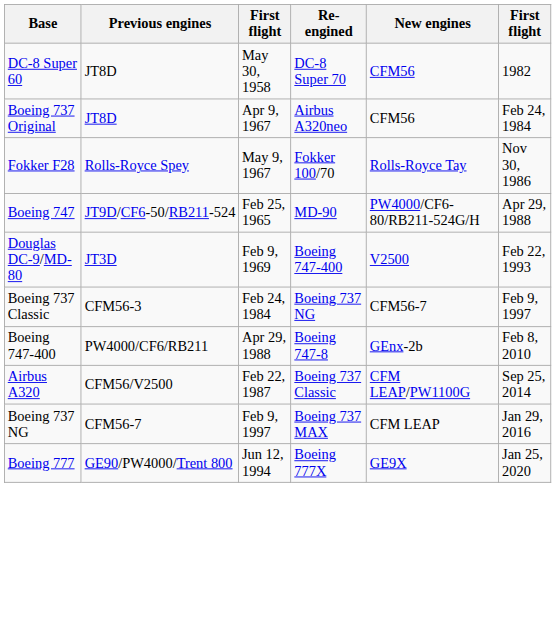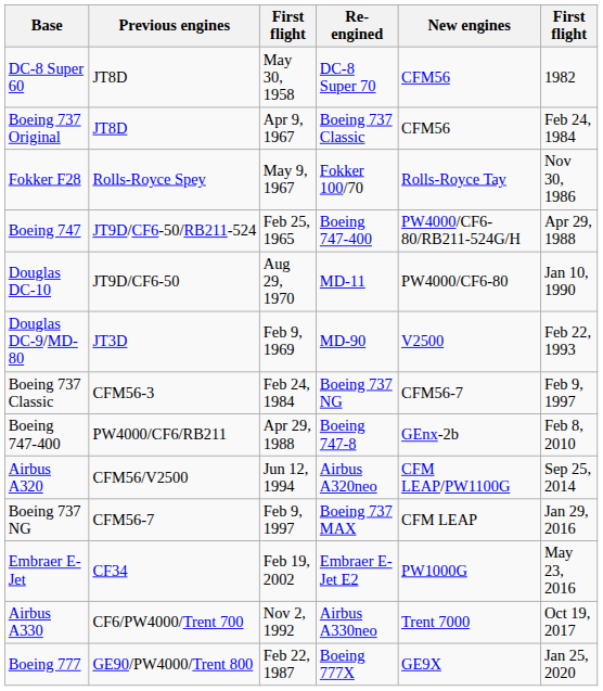 <table class="wikitable sortable">
 <tr>
 <th>Base</th>
 <th>Previous engines</th>
 <th>First flight</th>
 <th>Re-engined</th>
 <th>New engines</th>
 <th data-sort-type="date">First flight</th>
 </tr>
 <tr>
 <td><a href='#'>DC-8 Super 60</a></td>
 <td>JT8D</td>
 <td>May 30, 1958</td>
 <td><a href='#'>DC-8 Super 70</a></td>
 <td><a href='#'>CFM56</a></td>
 <td>1982</td>
 </tr>
 <tr>
 <td><a href='#'>Boeing 737 Original</a></td>
 <td><a href='#'>JT8D</a></td>
 <td>Apr 9, 1967</td>
-<td><a href='#'>Airbus A320neo</a></td>
+<td><a href='#'>Boeing 737 Classic</a></td>
 <td>CFM56</td>
 <td>Feb 24, 1984</td>
 </tr>
 <tr>
 <td><a href='#'>Fokker F28</a></td>
 <td><a href='#'>Rolls-Royce Spey</a></td>
 <td>May 9, 1967</td>
 <td><a href='#'>Fokker 100</a>/70</td>
 <td><a href='#'>Rolls-Royce Tay</a></td>
 <td>Nov 30, 1986</td>
 </tr>
 <tr>
 <td><a href='#'>Boeing 747</a></td>
 <td><a href='#'>JT9D</a>/<a href='#'>CF6</a>-50/<a href='#'>RB211</a>-524</td>
 <td>Feb 25, 1965</td>
-<td><a href='#'>MD-90</a></td>
+<td><a href='#'>Boeing 747-400</a></td>
 <td><a href='#'>PW4000</a>/CF6-80/RB211-524G/H</td>
 <td>Apr 29, 1988</td>
+</tr>
+<tr>
+<td><a href='#'>Douglas DC-10</a></td>
+<td>JT9D/CF6-50</td>
+<td>Aug 29, 1970</td>
+<td><a href='#'>MD-11</a></td>
+<td>PW4000/CF6-80</td>
+<td>Jan 10, 1990</td>
 </tr>
 <tr>
 <td><a href='#'>Douglas DC-9</a>/<a href='#'>MD-80</a></td>
 <td><a href='#'>JT3D</a></td>
 <td>Feb 9, 1969</td>
-<td><a href='#'>Boeing 747-400</a></td>
+<td><a href='#'>MD-90</a></td>
 <td><a href='#'>V2500</a></td>
 <td>Feb 22, 1993</td>
 </tr>
 <tr>
 <td>Boeing 737 Classic</td>
 <td>CFM56-3</td>
 <td>Feb 24, 1984</td>
 <td><a href='#'>Boeing 737 NG</a></td>
 <td>CFM56-7</td>
 <td>Feb 9, 1997</td>
 </tr>
 <tr>
 <td>Boeing 747-400</td>
 <td>PW4000/CF6/RB211</td>
 <td>Apr 29, 1988</td>
 <td><a href='#'>Boeing 747-8</a></td>
 <td><a href='#'>GEnx</a>-2b</td>
 <td>Feb 8, 2010</td>
 </tr>
 <tr>
 <td><a href='#'>Airbus A320</a></td>
 <td>CFM56/V2500</td>
-<td>Feb 22, 1987</td>
-<td><a href='#'>Boeing 737 Classic</a></td>
+<td>Jun 12, 1994</td>
+<td><a href='#'>Airbus A320neo</a></td>
 <td><a href='#'>CFM LEAP</a>/<a href='#'>PW1100G</a></td>
 <td>Sep 25, 2014</td>
 </tr>
 <tr>
 <td>Boeing 737 NG</td>
 <td>CFM56-7</td>
 <td>Feb 9, 1997</td>
 <td><a href='#'>Boeing 737 MAX</a></td>
 <td>CFM LEAP</td>
 <td>Jan 29, 2016</td>
 </tr>
 <tr>
+<td><a href='#'>Embraer E-Jet</a></td>
+<td><a href='#'>CF34</a></td>
+<td>Feb 19, 2002</td>
+<td><a href='#'>Embraer E-Jet E2</a></td>
+<td><a href='#'>PW1000G</a></td>
+<td>May 23, 2016</td>
+</tr>
+<tr>
+<td><a href='#'>Airbus A330</a></td>
+<td>CF6/PW4000/<a href='#'>Trent 700</a></td>
+<td>Nov 2, 1992</td>
+<td><a href='#'>Airbus A330neo</a></td>
+<td><a href='#'>Trent 7000</a></td>
+<td>Oct 19, 2017</td>
+</tr>
+<tr>
 <td><a href='#'>Boeing 777</a></td>
 <td><a href='#'>GE90</a>/PW4000/<a href='#'>Trent 800</a></td>
-<td>Jun 12, 1994</td>
+<td>Feb 22, 1987</td>
 <td><a href='#'>Boeing 777X</a></td>
 <td><a href='#'>GE9X</a></td>
 <td>Jan 25, 2020</td>
 </tr>
 </table>
